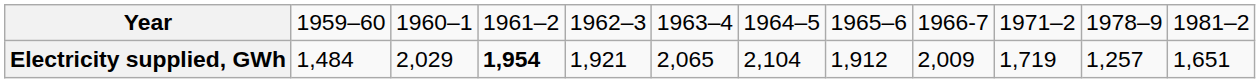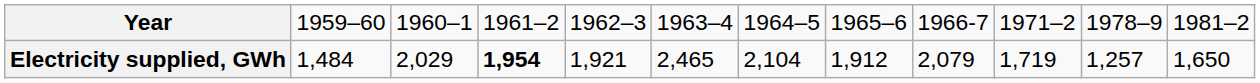 <table class="wikitable">
 <tr>
 <th>Year</th>
 <td>1959–60</td>
 <td>1960–1</td>
 <td>1961–2</td>
 <td>1962–3</td>
 <td>1963–4</td>
 <td>1964–5</td>
 <td>1965–6</td>
 <td>1966-7</td>
 <td>1971–2</td>
 <td>1978–9</td>
 <td>1981–2</td>
 </tr>
 <tr>
 <th>Electricity supplied, GWh</th>
 <td>1,484</td>
 <td>2,029</td>
 <td><strong>1,954</strong></td>
 <td>1,921</td>
-<td>2,065</td>
+<td>2,465</td>
 <td>2,104</td>
 <td>1,912</td>
-<td>2,009</td>
+<td>2,079</td>
 <td>1,719</td>
 <td>1,257</td>
-<td>1,651</td>
+<td>1,650</td>
 </tr>
 </table>
